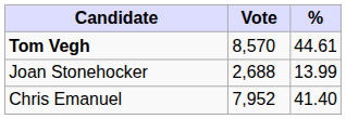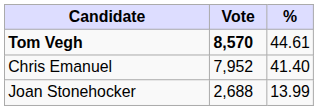 <table class="wikitable">
 <tr>
 <th style="background:#ddf; width:200px;">Candidate</th>
 <th style="background:#ddf; width:50px;">Vote</th>
 <th style="background:#ddf; width:30px;">%</th>
 </tr>
 <tr>
 <td><strong>Tom Vegh</strong></td>
-<td>8,570</td>
+<td><strong>8,570</strong></td>
 <td>44.61</td>
+</tr>
+<tr>
+<td>Chris Emanuel</td>
+<td>7,952</td>
+<td>41.40</td>
 </tr>
 <tr>
 <td>Joan Stonehocker</td>
 <td>2,688</td>
 <td>13.99</td>
 </tr>
-<tr>
-<td>Chris Emanuel</td>
-<td>7,952</td>
-<td>41.40</td>
-</tr>
 </table>
